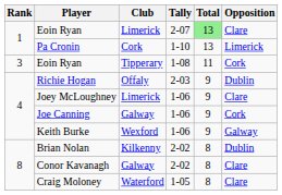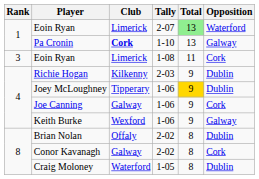 <table class="wikitable">
 <tr>
 <th>Rank</th>
 <th>Player</th>
 <th>Club</th>
 <th>Tally</th>
 <th>Total</th>
 <th>Opposition</th>
 </tr>
 <tr>
 <td rowspan="2" style="text-align:center;">1</td>
 <td>Eoin Ryan</td>
 <td><a href='#'>Limerick</a></td>
 <td align=center>2-07</td>
 <td align=center style="background: lightgreen;">13</td>
-<td><a href='#'>Clare</a></td>
+<td><a href='#'>Waterford</a></td>
 </tr>
 <tr>
 <td><a href='#'>Pa Cronin</a></td>
-<td><a href='#'>Cork</a></td>
+<td><strong><a href='#'>Cork</a></strong></td>
 <td align=center>1-10</td>
 <td align=center>13</td>
-<td><a href='#'>Limerick</a></td>
+<td><a href='#'>Galway</a></td>
 </tr>
 <tr>
 <td rowspan="1" style="text-align:center;">3</td>
 <td>Eoin Ryan</td>
-<td><a href='#'>Tipperary</a></td>
+<td><a href='#'>Limerick</a></td>
 <td align=center>1-08</td>
 <td align=center>11</td>
 <td><a href='#'>Cork</a></td>
 </tr>
 <tr>
 <td rowspan="4" style="text-align:center;">4</td>
 <td><a href='#'>Richie Hogan</a></td>
-<td><a href='#'>Offaly</a></td>
+<td><a href='#'>Kilkenny</a></td>
 <td align=center>2-03</td>
 <td align=center>9</td>
 <td><a href='#'>Dublin</a></td>
 </tr>
 <tr>
 <td>Joey McLoughney</td>
-<td><a href='#'>Limerick</a></td>
+<td><a href='#'>Tipperary</a></td>
 <td align=center>1-06</td>
-<td align=center>9</td>
-<td><a href='#'>Clare</a></td>
+<td align=center style="background: gold;">9</td>
+<td><a href='#'>Dublin</a></td>
 </tr>
 <tr>
 <td><a href='#'>Joe Canning</a></td>
 <td><a href='#'>Galway</a></td>
 <td align=center>1-06</td>
 <td align=center>9</td>
 <td><a href='#'>Cork</a></td>
 </tr>
 <tr>
 <td>Keith Burke</td>
 <td><a href='#'>Wexford</a></td>
 <td align=center>1-06</td>
 <td align=center>9</td>
 <td><a href='#'>Galway</a></td>
 </tr>
 <tr>
 <td rowspan="3" style="text-align:center;">8</td>
 <td>Brian Nolan</td>
-<td><a href='#'>Kilkenny</a></td>
+<td><a href='#'>Offaly</a></td>
 <td align=center>2-02</td>
 <td align=center>8</td>
 <td><a href='#'>Dublin</a></td>
 </tr>
 <tr>
 <td>Conor Kavanagh</td>
 <td><a href='#'>Galway</a></td>
 <td align=center>2-02</td>
 <td align=center>8</td>
-<td><a href='#'>Clare</a></td>
+<td><a href='#'>Cork</a></td>
 </tr>
 <tr>
 <td>Craig Moloney</td>
 <td><a href='#'>Waterford</a></td>
 <td align=center>1-05</td>
 <td align=center>8</td>
-<td><a href='#'>Clare</a></td>
+<td><a href='#'>Dublin</a></td>
 </tr>
 </table>
